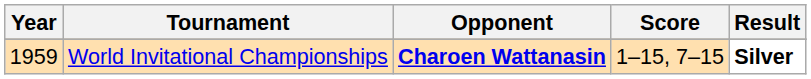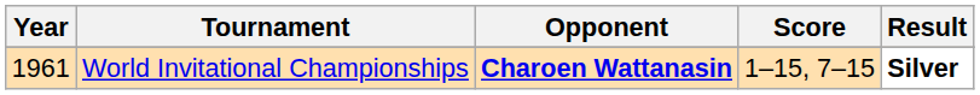 <table class="sortable wikitable" style="font-size:90%;">
 <tr>
 <th>Year</th>
 <th>Tournament</th>
 <th>Opponent</th>
 <th>Score</th>
 <th>Result</th>
 </tr>
 <tr>
 </tr>
 <tr style="background:#FFE0AF">
-<td align="center">1959</td>
+<td align="center">1961</td>
 <td align="left"><a href='#'>World Invitational Championships</a></td>
 <td align="left"><strong> <a href='#'>Charoen Wattanasin</a></strong></td>
 <td align="left">1–15, 7–15</td>
 <td style="text-align:left; background:white"> <strong>Silver</strong></td>
 </tr>
 </table>
